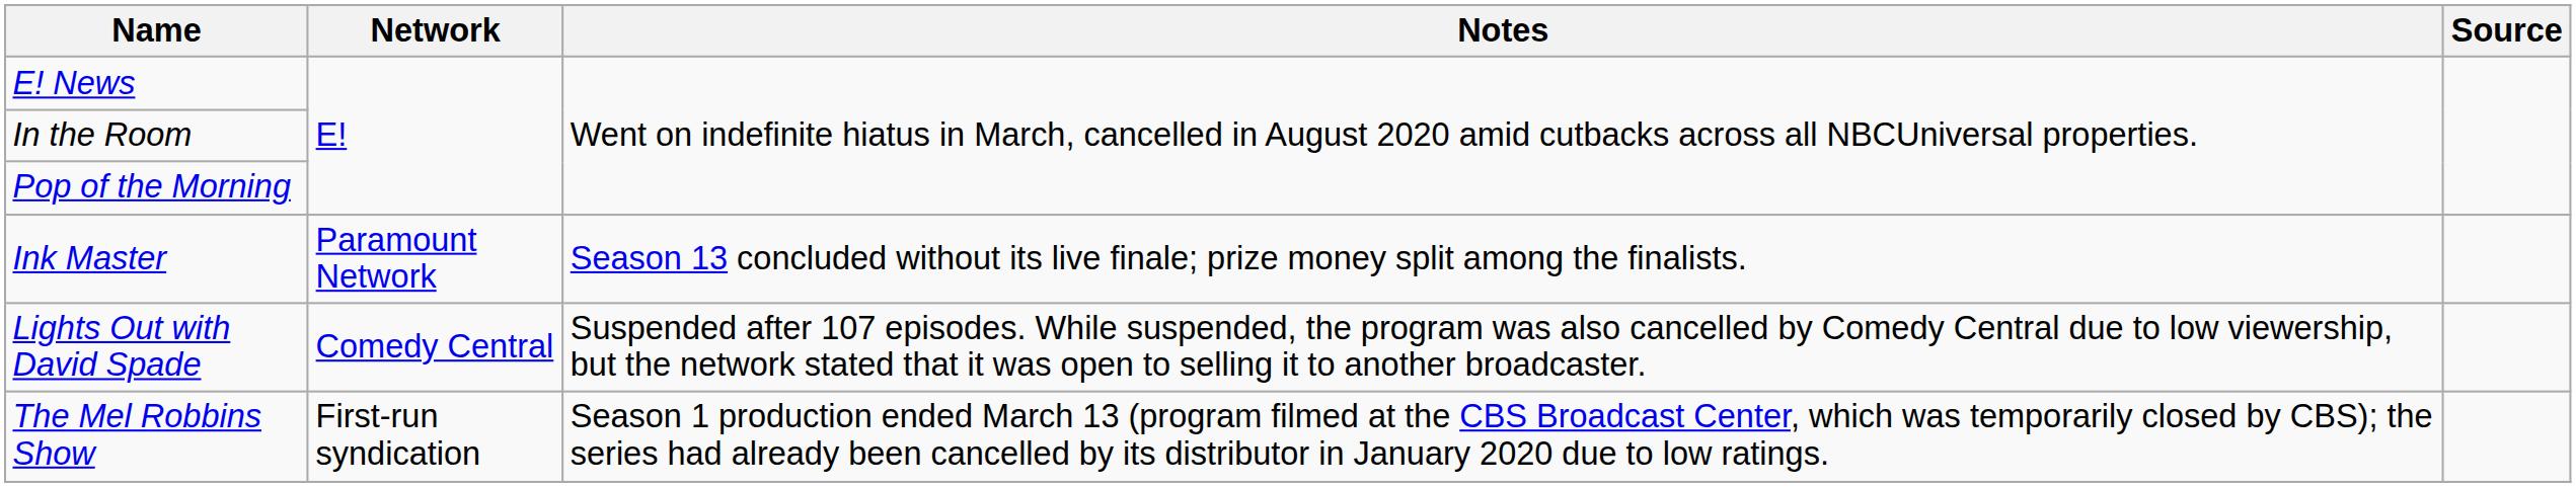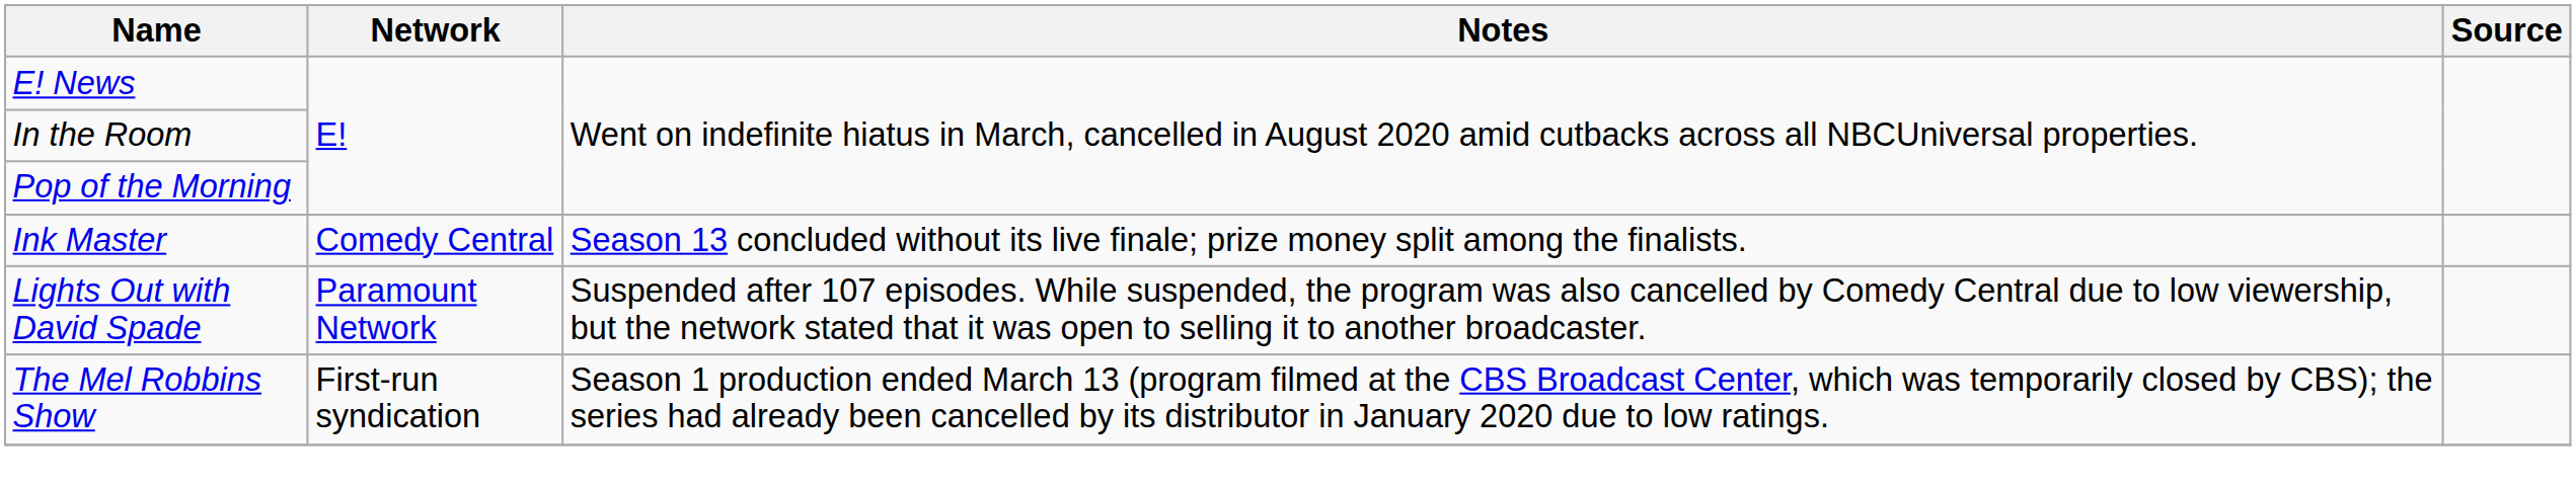 <table class="wikitable sortable">
 <tr>
 <th>Name</th>
 <th>Network</th>
 <th>Notes</th>
 <th>Source</th>
 </tr>
 <tr>
 <td><em><a href='#'>E! News</a></em></td>
 <td rowspan="3"><a href='#'>E!</a></td>
 <td rowspan="3">Went on indefinite hiatus in March, cancelled in August 2020 amid cutbacks across all NBCUniversal properties.</td>
 <td rowspan="3"></td>
 </tr>
 <tr>
 <td><em>In the Room</em></td>
 </tr>
 <tr>
 <td><em><a href='#'>Pop of the Morning</a></em></td>
 </tr>
 <tr>
 <td><em><a href='#'>Ink Master</a></em></td>
-<td><a href='#'>Paramount Network</a></td>
+<td><a href='#'>Comedy Central</a></td>
 <td><a href='#'>Season 13</a> concluded without its live finale; prize money split among the finalists.</td>
 <td></td>
 </tr>
 <tr>
 <td><em><a href='#'>Lights Out with David Spade</a></em></td>
-<td><a href='#'>Comedy Central</a></td>
+<td><a href='#'>Paramount Network</a></td>
 <td>Suspended after 107 episodes. While suspended, the program was also cancelled by Comedy Central due to low viewership, but the network stated that it was open to selling it to another broadcaster.</td>
 <td></td>
 </tr>
 <tr>
 <td><em><a href='#'>The Mel Robbins Show</a></em></td>
 <td>First-run syndication</td>
 <td>Season 1 production ended March 13 (program filmed at the <a href='#'>CBS Broadcast Center</a>, which was temporarily closed by CBS); the series had already been cancelled by its distributor in January 2020 due to low ratings.</td>
 <td></td>
 </tr>
 <tr>
 </tr>
 </table>
